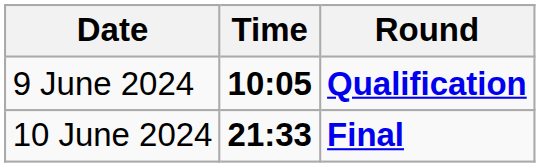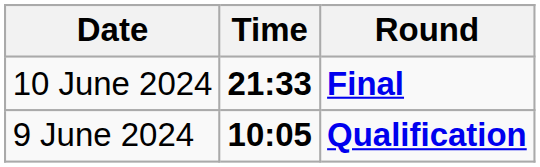 <table class="wikitable">
 <tr>
 <th>Date</th>
 <th>Time</th>
 <th>Round</th>
 </tr>
 <tr>
+<td>10 June 2024</td>
+<td><strong>21:33</strong></td>
+<td><strong><a href='#'>Final</a></strong></td>
+</tr>
+<tr>
 <td>9 June 2024</td>
 <td><strong>10:05</strong></td>
 <td><strong><a href='#'>Qualification</a></strong></td>
 </tr>
-<tr>
-<td>10 June 2024</td>
-<td><strong>21:33</strong></td>
-<td><strong><a href='#'>Final</a></strong></td>
-</tr>
 </table>
